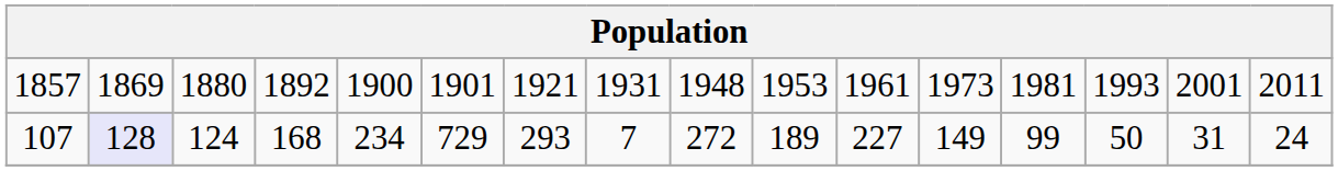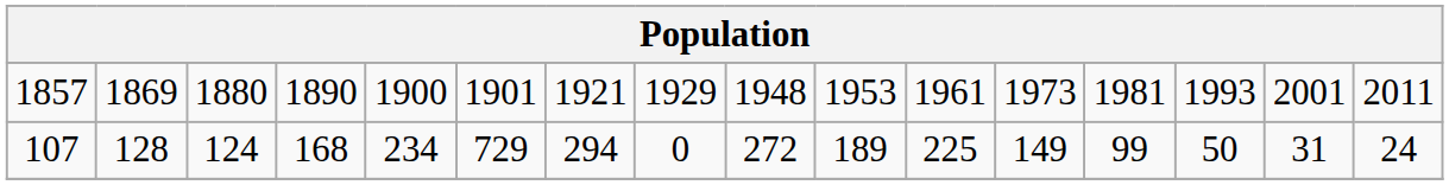 <table class="wikitable" style="margin: 0.5em auto; text-align: center;">
 <tr>
 <th colspan="16">Population</th>
 </tr>
 <tr>
 <td>1857</td>
 <td>1869</td>
 <td>1880</td>
-<td>1892</td>
+<td>1890</td>
 <td>1900</td>
 <td>1901</td>
 <td>1921</td>
-<td>1931</td>
+<td>1929</td>
 <td>1948</td>
 <td>1953</td>
 <td>1961</td>
 <td>1973</td>
 <td>1981</td>
 <td>1993</td>
 <td>2001</td>
 <td>2011</td>
 </tr>
 <tr>
 <td>107</td>
-<td style="background: lavender;">128</td>
+<td>128</td>
 <td>124</td>
 <td>168</td>
 <td>234</td>
 <td>729</td>
-<td>293</td>
-<td>7</td>
+<td>294</td>
+<td>0</td>
 <td>272</td>
 <td>189</td>
-<td>227</td>
+<td>225</td>
 <td>149</td>
 <td>99</td>
 <td>50</td>
 <td>31</td>
 <td>24</td>
 </tr>
 <tr>
 </tr>
 </table>
